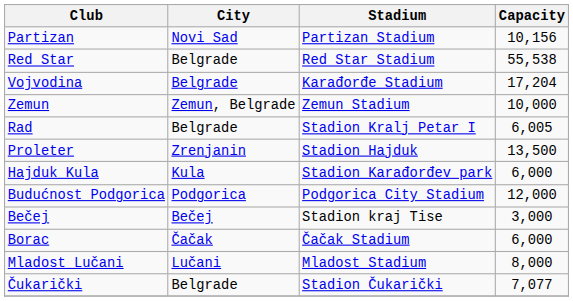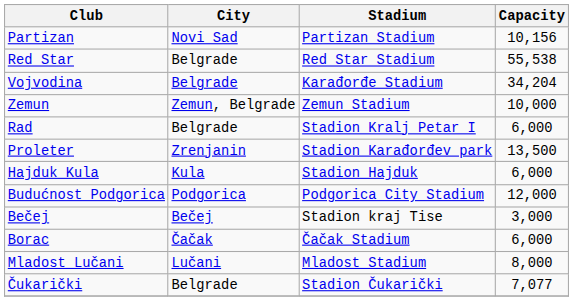 <table class="wikitable sortable">
 <tr>
 <th>Club</th>
 <th>City</th>
 <th>Stadium</th>
 <th>Capacity</th>
 </tr>
 <tr>
 <td><a href='#'>Partizan</a></td>
 <td><a href='#'>Novi Sad</a></td>
 <td><a href='#'>Partizan Stadium</a></td>
 <td align="center">10,156</td>
 </tr>
 <tr>
 <td><a href='#'>Red Star</a></td>
 <td>Belgrade</td>
 <td><a href='#'>Red Star Stadium</a></td>
 <td align="center">55,538</td>
 </tr>
 <tr>
 <td><a href='#'>Vojvodina</a></td>
 <td><a href='#'>Belgrade</a></td>
 <td><a href='#'>Karađorđe Stadium</a></td>
-<td align="center">17,204</td>
+<td align="center">34,204</td>
 </tr>
 <tr>
 <td><a href='#'>Zemun</a></td>
 <td><a href='#'>Zemun</a>, Belgrade</td>
 <td><a href='#'>Zemun Stadium</a></td>
 <td align="center">10,000</td>
 </tr>
 <tr>
 <td><a href='#'>Rad</a></td>
 <td>Belgrade</td>
 <td><a href='#'>Stadion Kralj Petar I</a></td>
-<td align="center">6,005</td>
+<td align="center">6,000</td>
 </tr>
 <tr>
 <td><a href='#'>Proleter</a></td>
 <td><a href='#'>Zrenjanin</a></td>
-<td><a href='#'>Stadion Hajduk</a></td>
+<td><a href='#'>Stadion Karađorđev park</a></td>
 <td align="center">13,500</td>
 </tr>
 <tr>
 <td><a href='#'>Hajduk Kula</a></td>
 <td><a href='#'>Kula</a></td>
-<td><a href='#'>Stadion Karađorđev park</a></td>
+<td><a href='#'>Stadion Hajduk</a></td>
 <td align="center">6,000</td>
 </tr>
 <tr>
 <td><a href='#'>Budućnost Podgorica</a></td>
 <td><a href='#'>Podgorica</a></td>
 <td><a href='#'>Podgorica City Stadium</a></td>
 <td align="center">12,000</td>
 </tr>
 <tr>
 <td><a href='#'>Bečej</a></td>
 <td><a href='#'>Bečej</a></td>
 <td>Stadion kraj Tise</td>
 <td align="center">3,000</td>
 </tr>
 <tr>
 <td><a href='#'>Borac</a></td>
 <td><a href='#'>Čačak</a></td>
 <td><a href='#'>Čačak Stadium</a></td>
 <td align="center">6,000</td>
 </tr>
 <tr>
 <td><a href='#'>Mladost Lučani</a></td>
 <td><a href='#'>Lučani</a></td>
 <td><a href='#'>Mladost Stadium</a></td>
 <td align="center">8,000</td>
 </tr>
 <tr>
 <td><a href='#'>Čukarički</a></td>
 <td>Belgrade</td>
 <td><a href='#'>Stadion Čukarički</a></td>
 <td align="center">7,077</td>
 </tr>
 <tr>
 </tr>
 </table>
